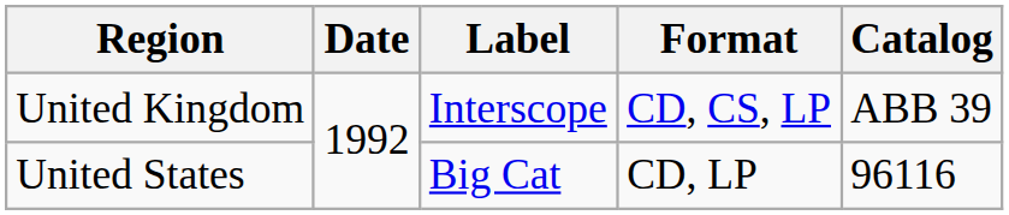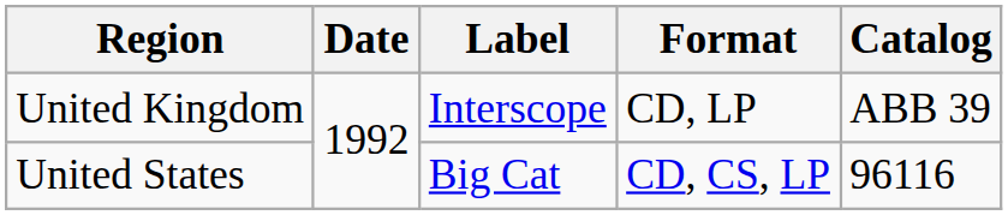 <table class="wikitable">
 <tr>
 <th>Region</th>
 <th>Date</th>
 <th>Label</th>
 <th>Format</th>
 <th>Catalog</th>
 </tr>
 <tr>
 <td>United Kingdom</td>
 <td rowspan="2">1992</td>
 <td><a href='#'>Interscope</a></td>
-<td><a href='#'>CD</a>, <a href='#'>CS</a>, <a href='#'>LP</a></td>
+<td>CD, LP</td>
 <td>ABB 39</td>
 </tr>
 <tr>
 <td>United States</td>
 <td><a href='#'>Big Cat</a></td>
-<td>CD, LP</td>
+<td><a href='#'>CD</a>, <a href='#'>CS</a>, <a href='#'>LP</a></td>
 <td>96116</td>
 </tr>
 </table>
